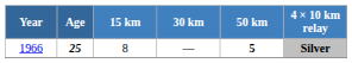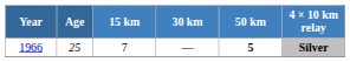 <table class="wikitable" style="font-size:95%; text-align:center; border:grey solid 1px; border-collapse:collapse; background:#ffffff;">
 <tr>
 <th style="background-color:#369; color:white; width:60px;"> Year </th>
 <th style="background-color:#369; color:white; width:40px;"> Age </th>
 <th style="background-color:#4180be; color:white; width:75px;"> 15 km </th>
 <th style="background-color:#4180be; color:white; width:75px;"> 30 km </th>
 <th style="background-color:#4180be; color:white; width:75px;"> 50 km </th>
 <th style="background-color:#4180be; color:white; width:75px;"> 4 × 10 km <br> relay </th>
 </tr>
 <tr>
 <td><a href='#'>1966</a></td>
-<td><strong><em>25</em></strong></td>
-<td>8</td>
+<td><em>25</em></td>
+<td>7</td>
 <td>—</td>
 <td><strong>5</strong></td>
 <td style="background:silver;"><strong>Silver</strong></td>
 </tr>
 <tr>
 </tr>
 </table>
